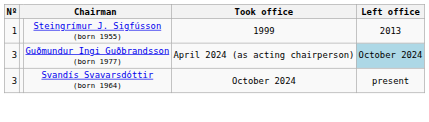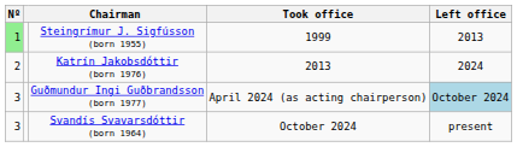 <table class="wikitable" style="text-align: center;">
 <tr>
 <th>Nº</th>
 <th colspan="2">Chairman</th>
 <th>Took office</th>
 <th>Left office</th>
 </tr>
 <tr>
-<td style="text-align: right;">1</td>
+<td style="background: lightgreen; text-align: right;">1</td>
 <td></td>
 <td><a href='#'>Steingrímur J. Sigfússon</a><br><small>(born 1955)</small></td>
 <td>1999</td>
 <td>2013</td>
+</tr>
+<tr>
+<td style="text-align: right;">2</td>
+<td></td>
+<td><a href='#'>Katrín Jakobsdóttir</a><br><small>(born 1976)</small></td>
+<td>2013</td>
+<td>2024</td>
 </tr>
 <tr>
 <td style="text-align: right;">3</td>
 <td></td>
 <td><a href='#'>Guðmundur Ingi Guðbrandsson</a><br><small>(born 1977)</small></td>
 <td>April 2024 (as acting chairperson)</td>
 <td style="background: lightblue;">October 2024</td>
 </tr>
 <tr>
 <td style="text-align: right;">3</td>
 <td></td>
 <td><a href='#'>Svandís Svavarsdóttir</a><br><small>(born 1964)</small></td>
 <td>October 2024</td>
 <td>present</td>
 </tr>
 </table>
